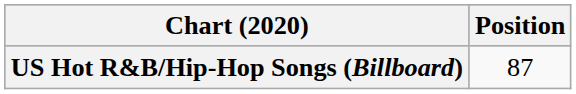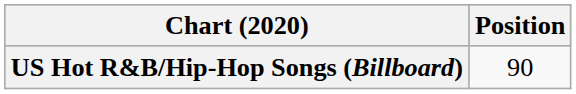 <table class="wikitable plainrowheaders" style="text-align:center">
 <tr>
 <th scope="col">Chart (2020)</th>
 <th scope="col">Position</th>
 </tr>
 <tr>
 <th scope="row">US Hot R&B/Hip-Hop Songs (<em>Billboard</em>)</th>
-<td>87</td>
+<td>90</td>
 </tr>
 </table>
